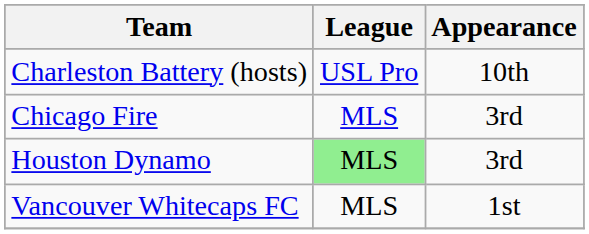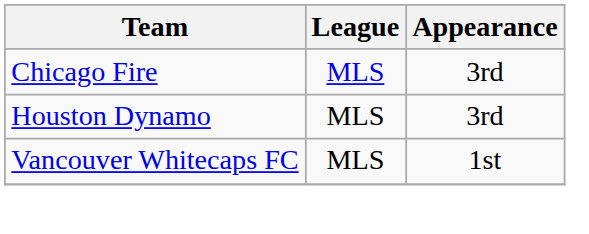 <table class="wikitable sortable" style="text-align:center">
 <tr>
 <th>Team</th>
 <th>League</th>
 <th>Appearance</th>
-</tr>
-<tr>
-<td style="text-align:left;"> <a href='#'>Charleston Battery</a> (hosts)</td>
-<td><a href='#'>USL Pro</a></td>
-<td>10th</td>
 </tr>
 <tr>
 <td style="text-align:left;"> <a href='#'>Chicago Fire</a></td>
 <td><a href='#'>MLS</a></td>
 <td>3rd</td>
 </tr>
 <tr>
 <td style="text-align:left;"> <a href='#'>Houston Dynamo</a></td>
-<td style="background: lightgreen;">MLS</td>
+<td>MLS</td>
 <td>3rd</td>
 </tr>
 <tr>
 <td style="text-align:left;"> <a href='#'>Vancouver Whitecaps FC</a></td>
 <td>MLS</td>
 <td>1st</td>
 </tr>
 <tr>
 </tr>
 </table>
